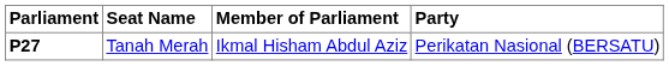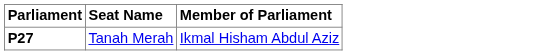 <table class="toccolours sortable" cellpadding="3" border="1" style="border-collapse:collapse; text-align: left;">
 <tr>
 <th align="center">Parliament</th>
 <th>Seat Name</th>
 <th>Member of Parliament</th>
-<th>Party</th>
 </tr>
 <tr>
 <th align="left">P27</th>
 <td><a href='#'>Tanah Merah</a></td>
 <td><a href='#'>Ikmal Hisham Abdul Aziz</a></td>
-<td><a href='#'>Perikatan Nasional</a> (<a href='#'>BERSATU</a>)</td>
 </tr>
 </table>
